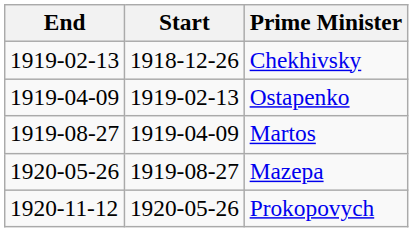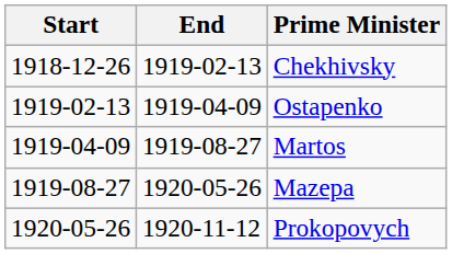 <table class="wikitable">
 <tr>
+<th>Start</th>
 <th>End</th>
-<th>Start</th>
 <th>Prime Minister</th>
 </tr>
 <tr>
+<td>1918-12-26</td>
 <td>1919-02-13</td>
-<td>1918-12-26</td>
 <td><a href='#'>Chekhivsky</a></td>
 </tr>
 <tr>
+<td>1919-02-13</td>
 <td>1919-04-09</td>
-<td>1919-02-13</td>
 <td><a href='#'>Ostapenko</a></td>
 </tr>
 <tr>
+<td>1919-04-09</td>
 <td>1919-08-27</td>
-<td>1919-04-09</td>
 <td><a href='#'>Martos</a></td>
 </tr>
 <tr>
+<td>1919-08-27</td>
 <td>1920-05-26</td>
-<td>1919-08-27</td>
 <td><a href='#'>Mazepa</a></td>
 </tr>
 <tr>
+<td>1920-05-26</td>
 <td>1920-11-12</td>
-<td>1920-05-26</td>
 <td><a href='#'>Prokopovych</a></td>
 </tr>
 </table>
